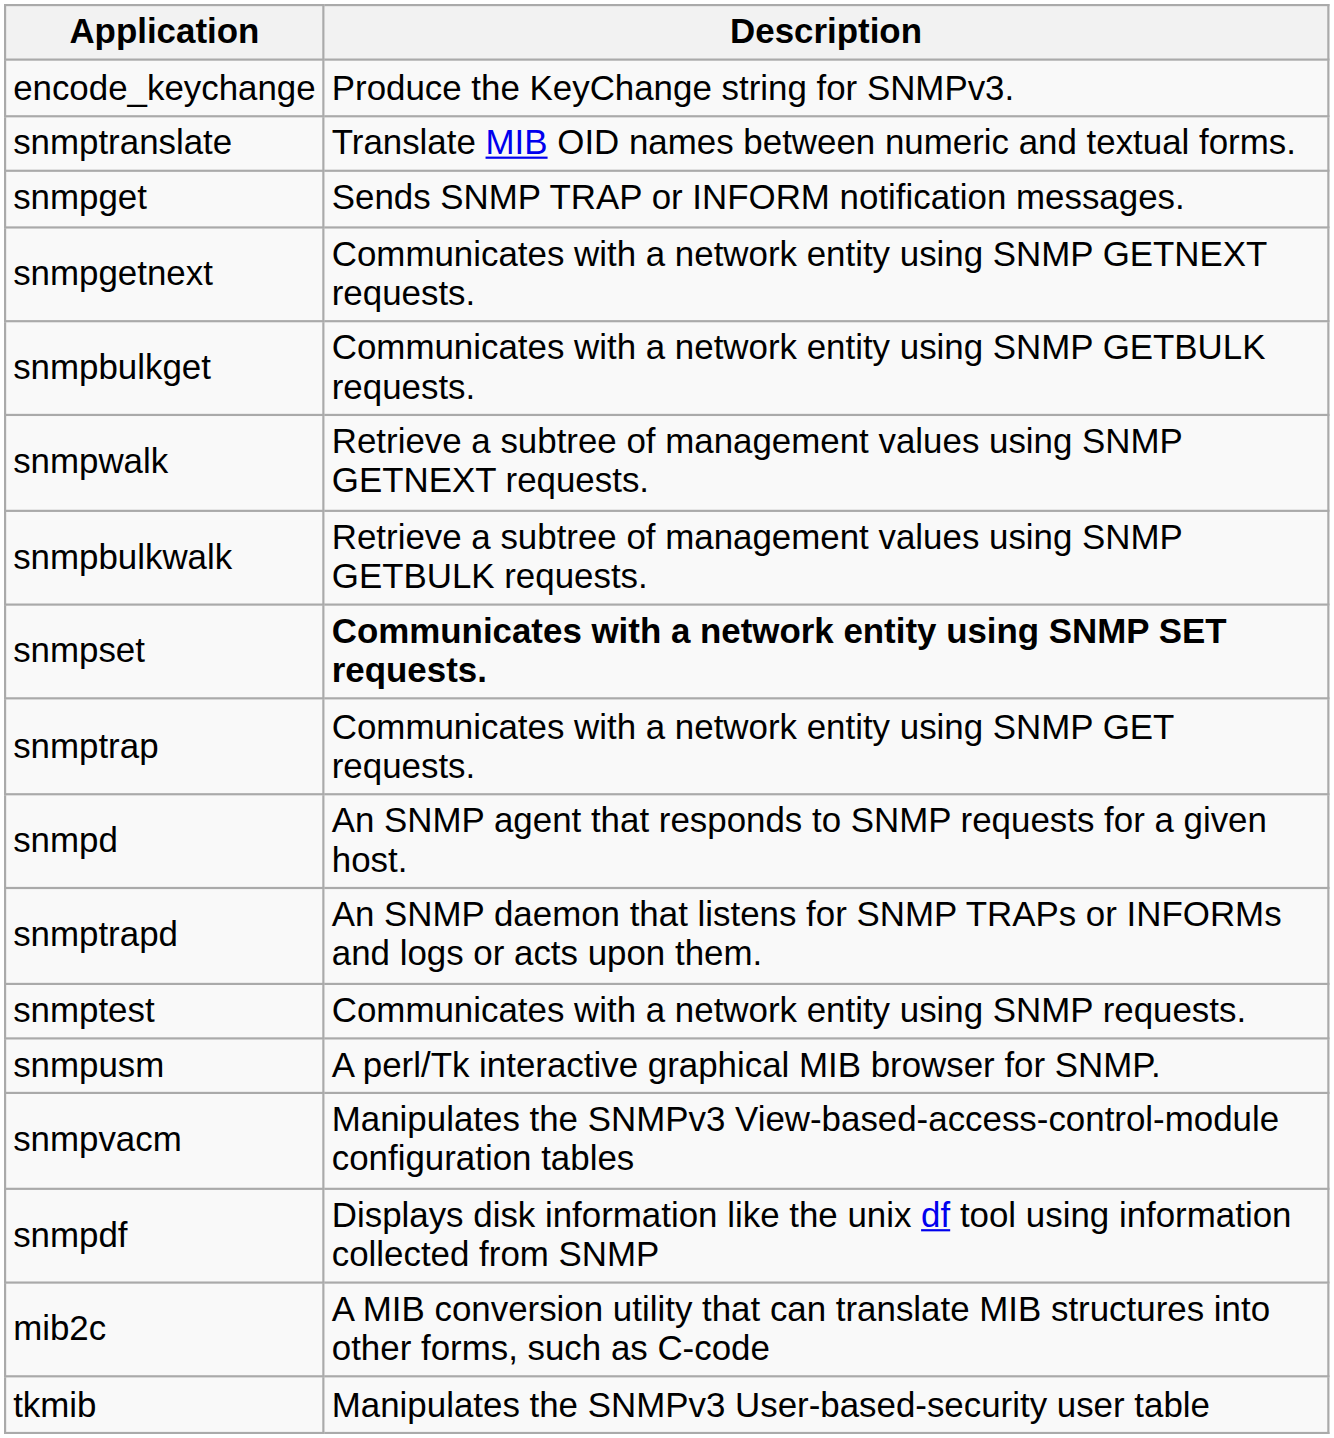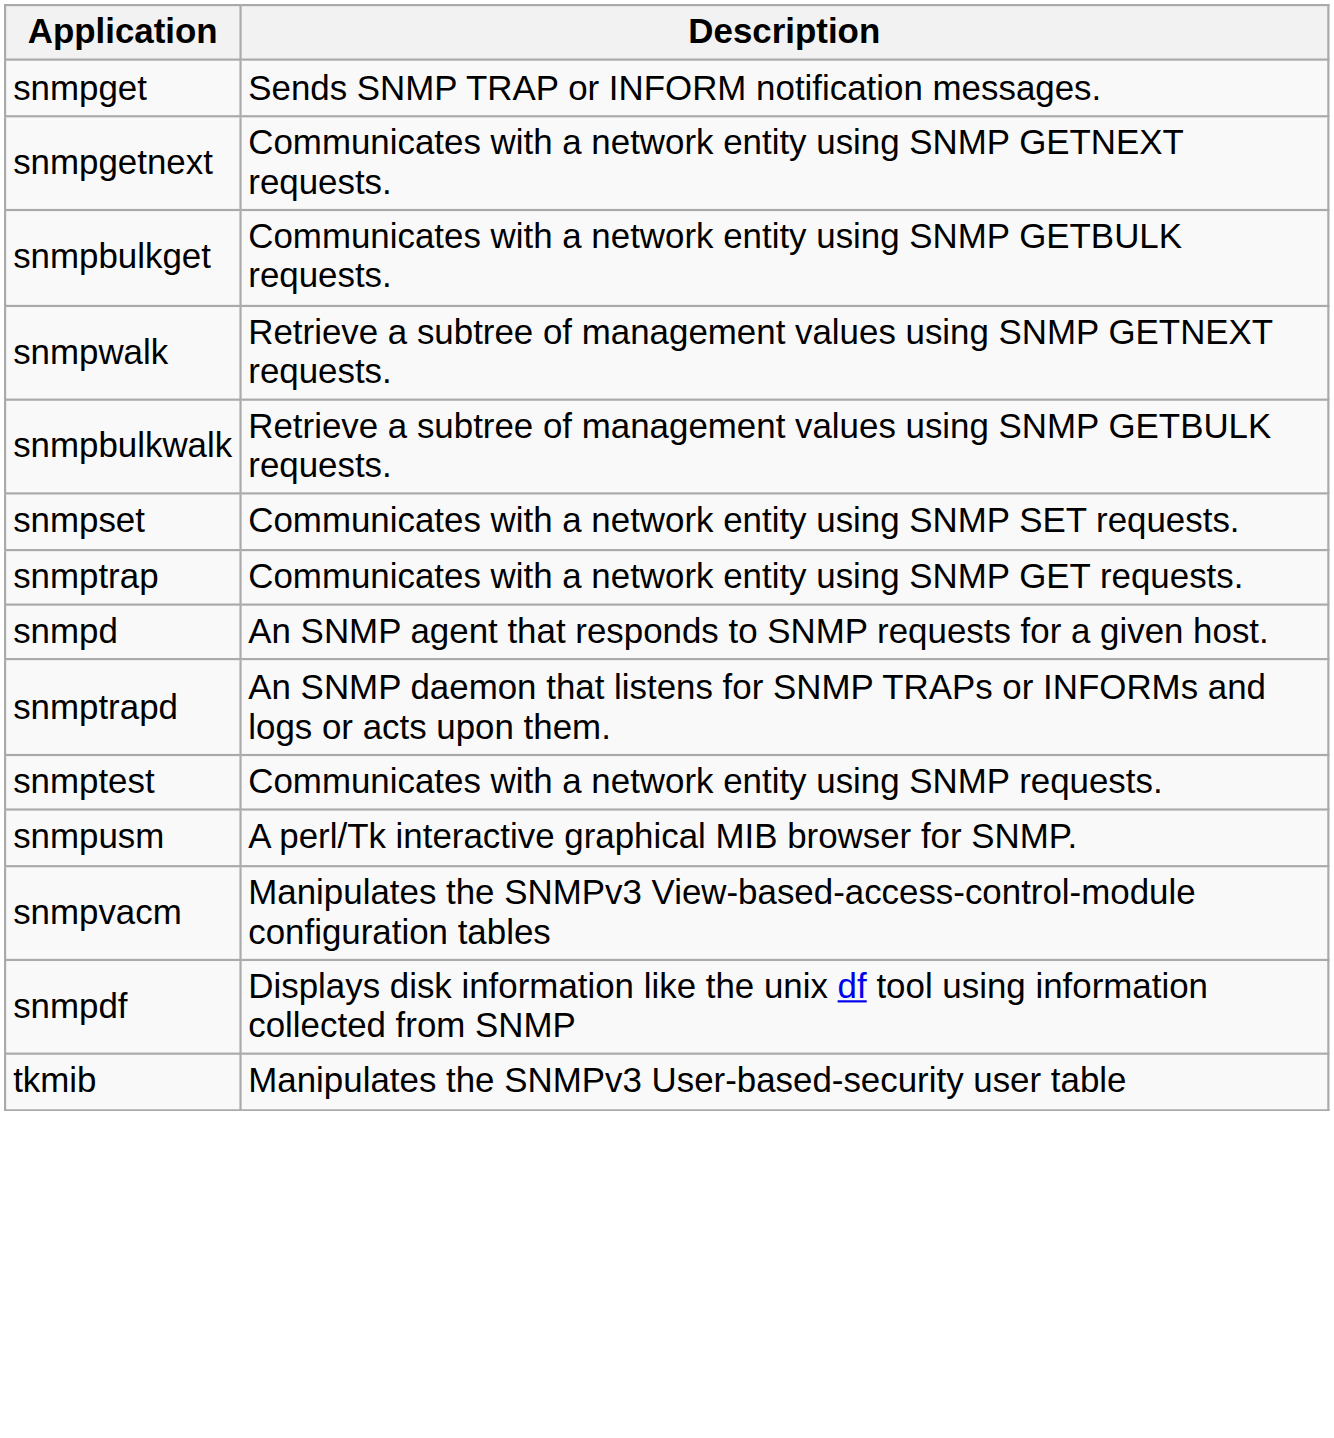 <table class="wikitable">
 <tr>
 <th>Application</th>
 <th>Description</th>
-</tr>
-<tr>
-<td>encode_keychange</td>
-<td>Produce the KeyChange string for SNMPv3.</td>
-</tr>
-<tr>
-<td>snmptranslate</td>
-<td>Translate <a href='#'>MIB</a> OID names between numeric and textual forms.</td>
 </tr>
 <tr>
 <td>snmpget</td>
 <td>Sends SNMP TRAP or INFORM notification messages.</td>
 </tr>
 <tr>
 <td>snmpgetnext</td>
 <td>Communicates with a network entity using SNMP GETNEXT requests.</td>
 </tr>
 <tr>
 <td>snmpbulkget</td>
 <td>Communicates with a network entity using SNMP GETBULK requests.</td>
 </tr>
 <tr>
 <td>snmpwalk</td>
 <td>Retrieve a subtree of management values using SNMP GETNEXT requests.</td>
 </tr>
 <tr>
 <td>snmpbulkwalk</td>
 <td>Retrieve a subtree of management values using SNMP GETBULK requests.</td>
 </tr>
 <tr>
 <td>snmpset</td>
-<td><strong>Communicates with a network entity using SNMP SET requests.</strong></td>
+<td>Communicates with a network entity using SNMP SET requests.</td>
 </tr>
 <tr>
 <td>snmptrap</td>
 <td>Communicates with a network entity using SNMP GET requests.</td>
 </tr>
 <tr>
 <td>snmpd</td>
 <td>An SNMP agent that responds to SNMP requests for a given host.</td>
 </tr>
 <tr>
 <td>snmptrapd</td>
 <td>An SNMP daemon that listens for SNMP TRAPs or INFORMs and logs or acts upon them.</td>
 </tr>
 <tr>
 <td>snmptest</td>
 <td>Communicates with a network entity using SNMP requests.</td>
 </tr>
 <tr>
 <td>snmpusm</td>
 <td>A perl/Tk interactive graphical MIB browser for SNMP.</td>
 </tr>
 <tr>
 <td>snmpvacm</td>
 <td>Manipulates the SNMPv3 View-based-access-control-module configuration tables</td>
 </tr>
 <tr>
 <td>snmpdf</td>
 <td>Displays disk information like the unix <a href='#'>df</a> tool using information collected from SNMP</td>
 </tr>
 <tr>
-<td>mib2c</td>
-<td>A MIB conversion utility that can translate MIB structures into other forms, such as C-code</td>
-</tr>
-<tr>
 <td>tkmib</td>
 <td>Manipulates the SNMPv3 User-based-security user table</td>
 </tr>
 </table>
